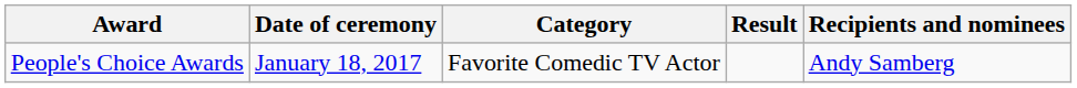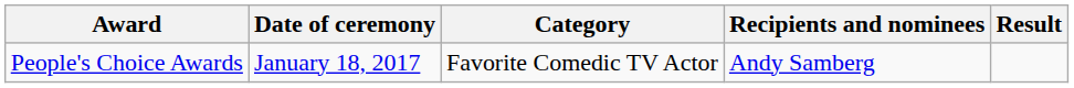 <table class="wikitable">
 <tr>
 <th>Award</th>
 <th>Date of ceremony</th>
 <th>Category</th>
+<th>Recipients and nominees</th>
 <th>Result</th>
-<th>Recipients and nominees</th>
 </tr>
 <tr>
 <td><a href='#'>People's Choice Awards</a></td>
 <td 43rd People's Choice Awards><a href='#'>January 18, 2017</a></td>
 <td>Favorite Comedic TV Actor</td>
+<td><a href='#'>Andy Samberg</a></td>
 <td></td>
-<td><a href='#'>Andy Samberg</a></td>
 </tr>
 </table>
